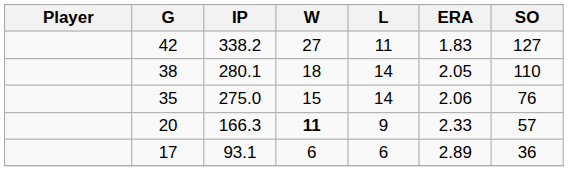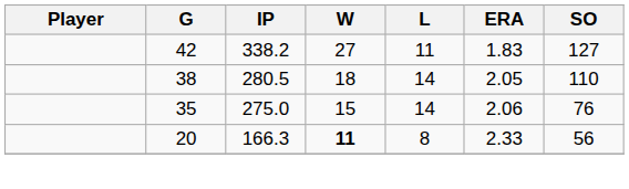 <table class="wikitable sortable">
 <tr>
 <th bgcolor="#DDDDFF" width="16%">Player</th>
 <th bgcolor="#DDDDFF" width="9%">G</th>
 <th bgcolor="#DDDDFF" width="9%">IP</th>
 <th bgcolor="#DDDDFF" width="9%">W</th>
 <th bgcolor="#DDDDFF" width="9%">L</th>
 <th bgcolor="#DDDDFF" width="9%">ERA</th>
 <th bgcolor="#DDDDFF" width="9%">SO</th>
 </tr>
 <tr align="center">
 <td></td>
 <td>42</td>
 <td>338.2</td>
 <td>27</td>
 <td>11</td>
 <td>1.83</td>
 <td>127</td>
 </tr>
 <tr align="center">
 <td></td>
 <td>38</td>
-<td>280.1</td>
+<td>280.5</td>
 <td>18</td>
 <td>14</td>
 <td>2.05</td>
 <td>110</td>
 </tr>
 <tr align="center">
 <td></td>
 <td>35</td>
 <td>275.0</td>
 <td>15</td>
 <td>14</td>
 <td>2.06</td>
 <td>76</td>
 </tr>
 <tr align="center">
 <td></td>
 <td>20</td>
 <td>166.3</td>
 <td><strong>11</strong></td>
-<td>9</td>
+<td>8</td>
 <td>2.33</td>
-<td>57</td>
-</tr>
-<tr align="center">
-<td></td>
-<td>17</td>
-<td>93.1</td>
-<td>6</td>
-<td>6</td>
-<td>2.89</td>
-<td>36</td>
+<td>56</td>
 </tr>
 <tr align="center">
 </tr>
 </table>
